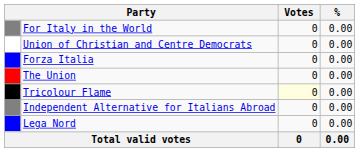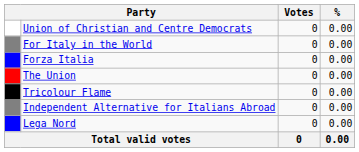 <table class="wikitable">
 <tr>
 <th colspan="2" style="width: 130px">Party</th>
 <th style="width: 50px">Votes</th>
 <th style="width: 40px">%</th>
 </tr>
 <tr>
-<td style="background-color:grey">  </td>
-<td style="text-align: left"><a href='#'>For Italy in the World</a></td>
+<td style="background-color:white">  </td>
+<td style="text-align: left"><a href='#'>Union of Christian and Centre Democrats</a></td>
 <td align="right">0</td>
 <td align="right">0.00</td>
 </tr>
 <tr>
-<td style="background-color:white">  </td>
-<td style="text-align: left"><a href='#'>Union of Christian and Centre Democrats</a></td>
+<td style="background-color:grey">  </td>
+<td style="text-align: left"><a href='#'>For Italy in the World</a></td>
 <td align="right">0</td>
 <td align="right">0.00</td>
 </tr>
 <tr>
 <td style="background-color:blue">  </td>
 <td style="text-align: left"><a href='#'>Forza Italia</a></td>
 <td style="text-align: right">0</td>
 <td style="text-align: right">0.00</td>
 </tr>
 <tr>
 <td style="background-color:red">  </td>
 <td style="text-align: left"><a href='#'>The Union</a></td>
 <td style="text-align: right">0</td>
 <td style="text-align: right">0.00</td>
 </tr>
 <tr>
 <td style="background-color:black">  </td>
 <td style="text-align: left"><a href='#'>Tricolour Flame</a></td>
-<td align="right" style="background: lightyellow;">0</td>
+<td align="right">0</td>
 <td align="right">0.00</td>
 </tr>
 <tr>
 <td style="background-color:grey">  </td>
 <td style="text-align: left"><a href='#'>Independent Alternative for Italians Abroad</a></td>
 <td align="right">0</td>
 <td align="right">0.00</td>
 </tr>
 <tr>
 <td style="background-color:blue">  </td>
 <td style="text-align: left"><a href='#'>Lega Nord</a></td>
 <td align="right">0</td>
 <td align="right">0.00</td>
 </tr>
 <tr bgcolor="white">
 <th align="right" colspan=2>Total valid votes</th>
 <th align="right">0</th>
 <th align="right">0.00</th>
 </tr>
 </table>
